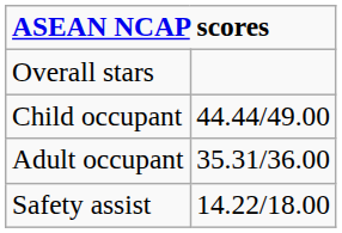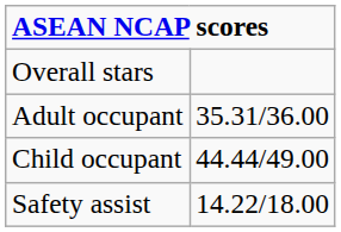 <table class="wikitable">
 <tr>
 <td colspan="2"><strong><a href='#'>ASEAN NCAP</a> scores</strong></td>
 </tr>
 <tr>
 <td>Overall stars</td>
 <td></td>
 </tr>
 <tr>
+<td>Adult occupant</td>
+<td>35.31/36.00</td>
+</tr>
+<tr>
 <td>Child occupant</td>
 <td>44.44/49.00</td>
-</tr>
-<tr>
-<td>Adult occupant</td>
-<td>35.31/36.00</td>
 </tr>
 <tr>
 <td>Safety assist</td>
 <td>14.22/18.00</td>
 </tr>
 </table>
